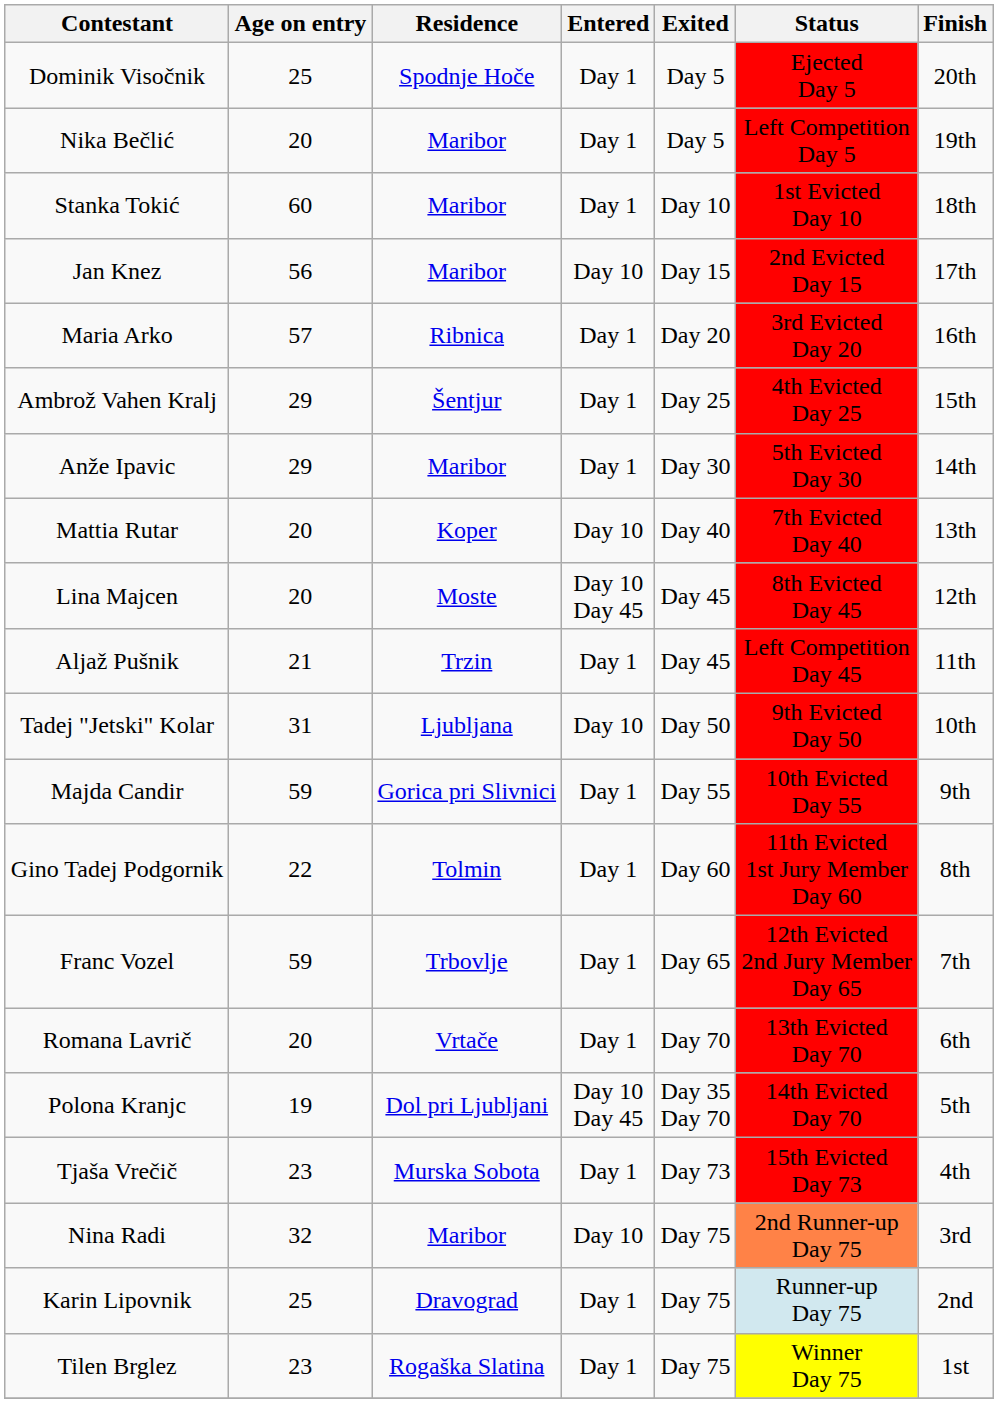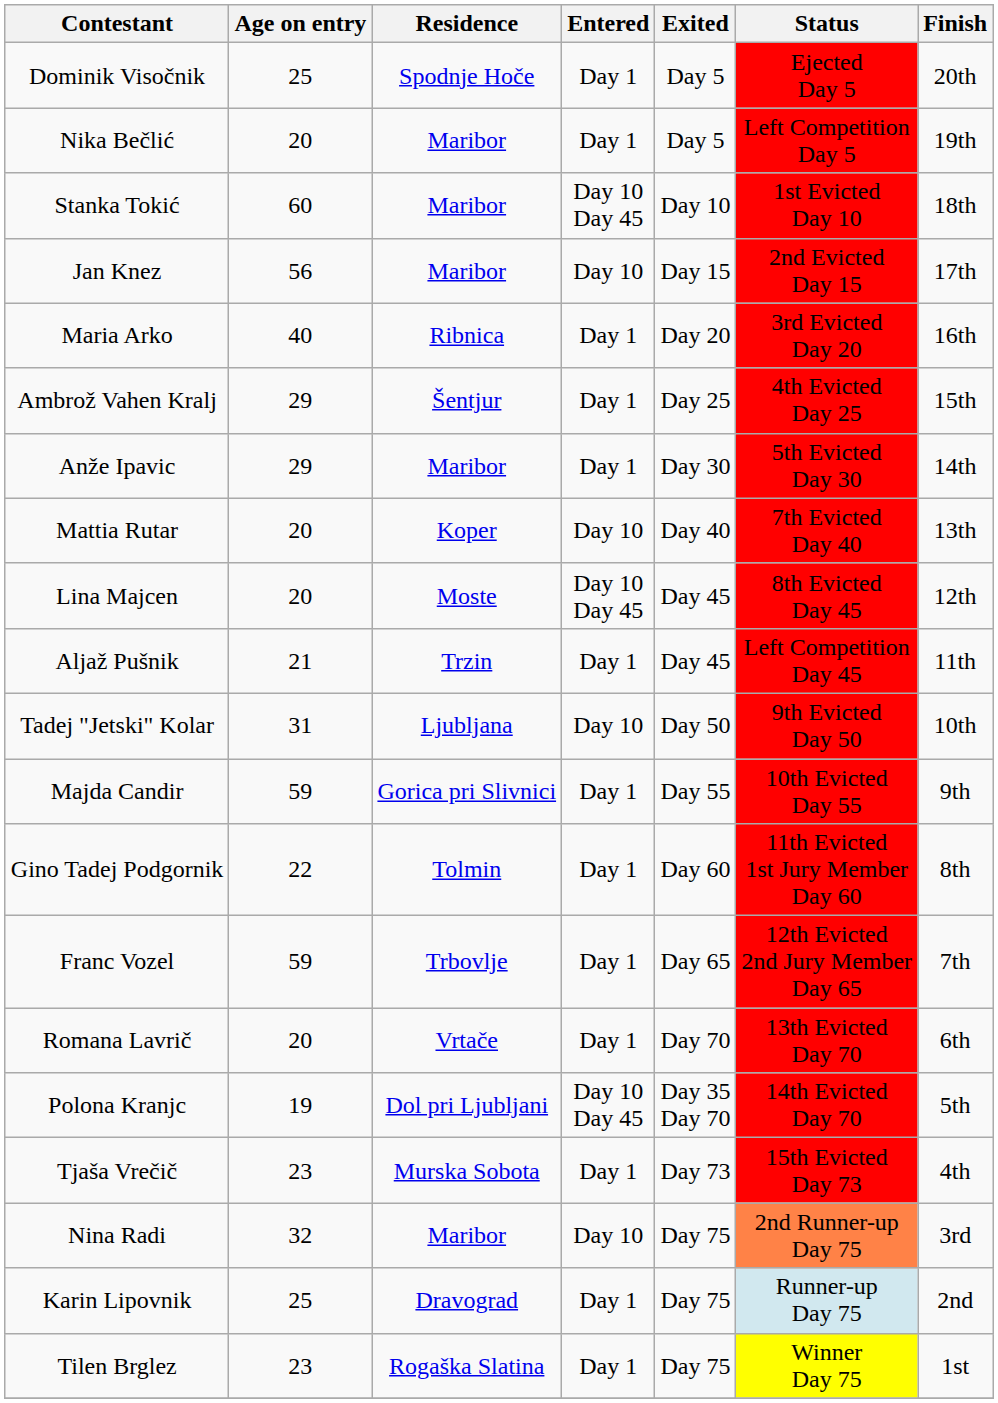 <table class="wikitable sortable" style="margin:auto; text-align:center">
 <tr>
 <th>Contestant</th>
 <th>Age on entry</th>
 <th>Residence</th>
 <th>Entered</th>
 <th>Exited</th>
 <th>Status</th>
 <th>Finish</th>
 </tr>
 <tr>
 <td>Dominik Visočnik</td>
 <td>25</td>
 <td><a href='#'>Spodnje Hoče</a></td>
 <td>Day 1</td>
 <td>Day 5</td>
 <td style="background:#ff0000;">Ejected<br>Day 5</td>
 <td>20th</td>
 </tr>
 <tr>
 <td>Nika Bečlić</td>
 <td>20</td>
 <td><a href='#'>Maribor</a></td>
 <td>Day 1</td>
 <td>Day 5</td>
 <td style="background:#ff0000;">Left Competition<br>Day 5</td>
 <td>19th</td>
 </tr>
 <tr>
 <td>Stanka Tokić</td>
 <td>60</td>
 <td><a href='#'>Maribor</a></td>
-<td>Day 1</td>
+<td>Day 10<br>Day 45</td>
 <td>Day 10</td>
 <td style="background:#ff0000;">1st Evicted<br>Day 10</td>
 <td>18th</td>
 </tr>
 <tr>
 <td>Jan Knez</td>
 <td>56</td>
 <td><a href='#'>Maribor</a></td>
 <td>Day 10</td>
 <td>Day 15</td>
 <td style="background:#ff0000;">2nd Evicted<br>Day 15</td>
 <td>17th</td>
 </tr>
 <tr>
 <td>Maria Arko</td>
-<td>57</td>
+<td>40</td>
 <td><a href='#'>Ribnica</a></td>
 <td>Day 1</td>
 <td>Day 20</td>
 <td style="background:#ff0000;">3rd Evicted<br>Day 20</td>
 <td>16th</td>
 </tr>
 <tr>
 <td>Ambrož Vahen Kralj</td>
 <td>29</td>
 <td><a href='#'>Šentjur</a></td>
 <td>Day 1</td>
 <td>Day 25</td>
 <td style="background:#ff0000;">4th Evicted<br>Day 25</td>
 <td>15th</td>
 </tr>
 <tr>
 <td>Anže Ipavic</td>
 <td>29</td>
 <td><a href='#'>Maribor</a></td>
 <td>Day 1</td>
 <td>Day 30</td>
 <td style="background:#ff0000;">5th Evicted<br>Day 30</td>
 <td>14th</td>
 </tr>
 <tr>
 <td>Mattia Rutar</td>
 <td>20</td>
 <td><a href='#'>Koper</a></td>
 <td>Day 10</td>
 <td>Day 40</td>
 <td style="background:#ff0000;">7th Evicted<br>Day 40</td>
 <td>13th</td>
 </tr>
 <tr>
 <td>Lina Majcen</td>
 <td>20</td>
 <td><a href='#'>Moste</a></td>
 <td>Day 10<br>Day 45</td>
 <td>Day 45</td>
 <td style="background:#ff0000;">8th Evicted<br>Day 45</td>
 <td>12th</td>
 </tr>
 <tr>
 <td>Aljaž Pušnik</td>
 <td>21</td>
 <td><a href='#'>Trzin</a></td>
 <td>Day 1</td>
 <td>Day 45</td>
 <td style="background:#ff0000;">Left Competition<br>Day 45</td>
 <td>11th</td>
 </tr>
 <tr>
 <td>Tadej "Jetski" Kolar</td>
 <td>31</td>
 <td><a href='#'>Ljubljana</a></td>
 <td>Day 10</td>
 <td>Day 50</td>
 <td style="background:#ff0000;">9th Evicted<br>Day 50</td>
 <td>10th</td>
 </tr>
 <tr>
 <td>Majda Candir</td>
 <td>59</td>
 <td><a href='#'>Gorica pri Slivnici</a></td>
 <td>Day 1</td>
 <td>Day 55</td>
 <td style="background:#ff0000;">10th Evicted<br>Day 55</td>
 <td>9th</td>
 </tr>
 <tr>
 <td>Gino Tadej Podgornik</td>
 <td>22</td>
 <td><a href='#'>Tolmin</a></td>
 <td>Day 1</td>
 <td>Day 60</td>
 <td style="background:#ff0000;">11th Evicted<br>1st Jury Member<br>Day 60</td>
 <td>8th</td>
 </tr>
 <tr>
 <td>Franc Vozel</td>
 <td>59</td>
 <td><a href='#'>Trbovlje</a></td>
 <td>Day 1</td>
 <td>Day 65</td>
 <td style="background:#ff0000;">12th Evicted<br>2nd Jury Member<br>Day 65</td>
 <td>7th</td>
 </tr>
 <tr>
 <td>Romana Lavrič</td>
 <td>20</td>
 <td><a href='#'>Vrtače</a></td>
 <td>Day 1</td>
 <td>Day 70</td>
 <td style="background:#ff0000;">13th Evicted<br>Day 70</td>
 <td>6th</td>
 </tr>
 <tr>
 <td>Polona Kranjc</td>
 <td>19</td>
 <td><a href='#'>Dol pri Ljubljani</a></td>
 <td>Day 10<br>Day 45</td>
 <td>Day 35<br>Day 70</td>
 <td style="background:#ff0000;">14th Evicted<br>Day 70</td>
 <td>5th</td>
 </tr>
 <tr>
 <td>Tjaša Vrečič</td>
 <td>23</td>
 <td><a href='#'>Murska Sobota</a></td>
 <td>Day 1</td>
 <td>Day 73</td>
 <td style="background:#ff0000;">15th Evicted<br>Day 73</td>
 <td>4th</td>
 </tr>
 <tr>
 <td>Nina Radi</td>
 <td>32</td>
 <td><a href='#'>Maribor</a></td>
 <td>Day 10</td>
 <td>Day 75</td>
 <td style="background:#FF8247;">2nd Runner-up<br>Day 75</td>
 <td>3rd</td>
 </tr>
 <tr>
 <td>Karin Lipovnik</td>
 <td>25</td>
 <td><a href='#'>Dravograd</a></td>
 <td>Day 1</td>
 <td>Day 75</td>
 <td style="background:#D1E8EF;">Runner-up<br>Day 75</td>
 <td>2nd</td>
 </tr>
 <tr>
 <td>Tilen Brglez</td>
 <td>23</td>
 <td><a href='#'>Rogaška Slatina</a></td>
 <td>Day 1</td>
 <td>Day 75</td>
 <td style="background:yellow;">Winner<br>Day 75</td>
 <td>1st</td>
 </tr>
 <tr>
 </tr>
 </table>
